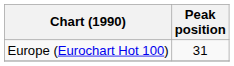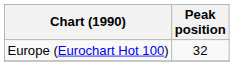 <table class="wikitable sortable">
 <tr>
 <th>Chart (1990)</th>
 <th>Peak<br>position</th>
 </tr>
 <tr>
 <td>Europe (<a href='#'>Eurochart Hot 100</a>)</td>
-<td style="text-align:center;">31</td>
+<td style="text-align:center;">32</td>
 </tr>
 <tr>
 </tr>
 <tr>
 </tr>
 <tr>
 </tr>
 <tr>
 </tr>
 </table>
